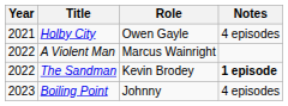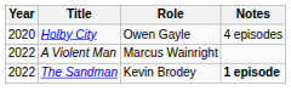 <table class="wikitable sortable plainrowheaders">
 <tr>
 <th scope="col">Year</th>
 <th scope="col">Title</th>
 <th scope="col">Role</th>
 <th scope="col" class="unsortable">Notes</th>
 </tr>
 <tr>
-<td>2021</td>
+<td>2020</td>
 <td><em><a href='#'>Holby City</a></em></td>
 <td>Owen Gayle</td>
 <td>4 episodes</td>
 </tr>
 <tr>
 <td>2022</td>
 <td><em>A Violent Man</em></td>
 <td>Marcus Wainright</td>
 <td></td>
 </tr>
 <tr>
 <td>2022</td>
 <td><em><a href='#'>The Sandman</a></em></td>
 <td>Kevin Brodey</td>
 <td><strong>1 episode</strong></td>
 </tr>
-<tr>
-<td>2023</td>
-<td><em><a href='#'>Boiling Point</a></em></td>
-<td>Johnny</td>
-<td>4 episodes</td>
-</tr>
 </table>
